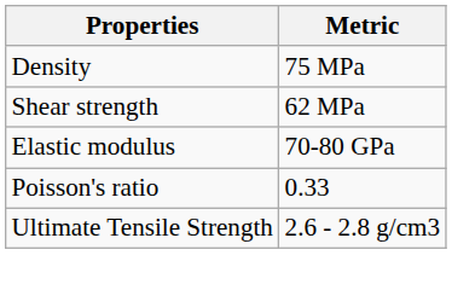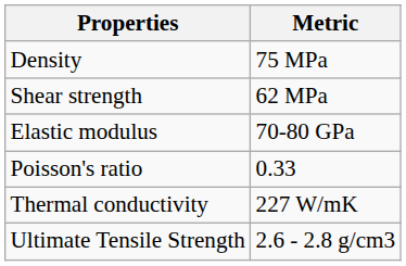 <table class="wikitable">
 <tr>
 <th>Properties</th>
 <th>Metric</th>
 </tr>
 <tr>
 <td>Density</td>
 <td>75 MPa</td>
 </tr>
 <tr>
 <td>Shear strength</td>
 <td>62 MPa</td>
 </tr>
 <tr>
 <td>Elastic modulus</td>
 <td>70-80 GPa</td>
 </tr>
 <tr>
 <td>Poisson's ratio</td>
 <td>0.33</td>
 </tr>
 <tr>
+<td>Thermal conductivity</td>
+<td>227 W/mK</td>
+</tr>
+<tr>
 <td>Ultimate  Tensile Strength</td>
 <td>2.6 - 2.8 g/cm3</td>
 </tr>
 </table>
